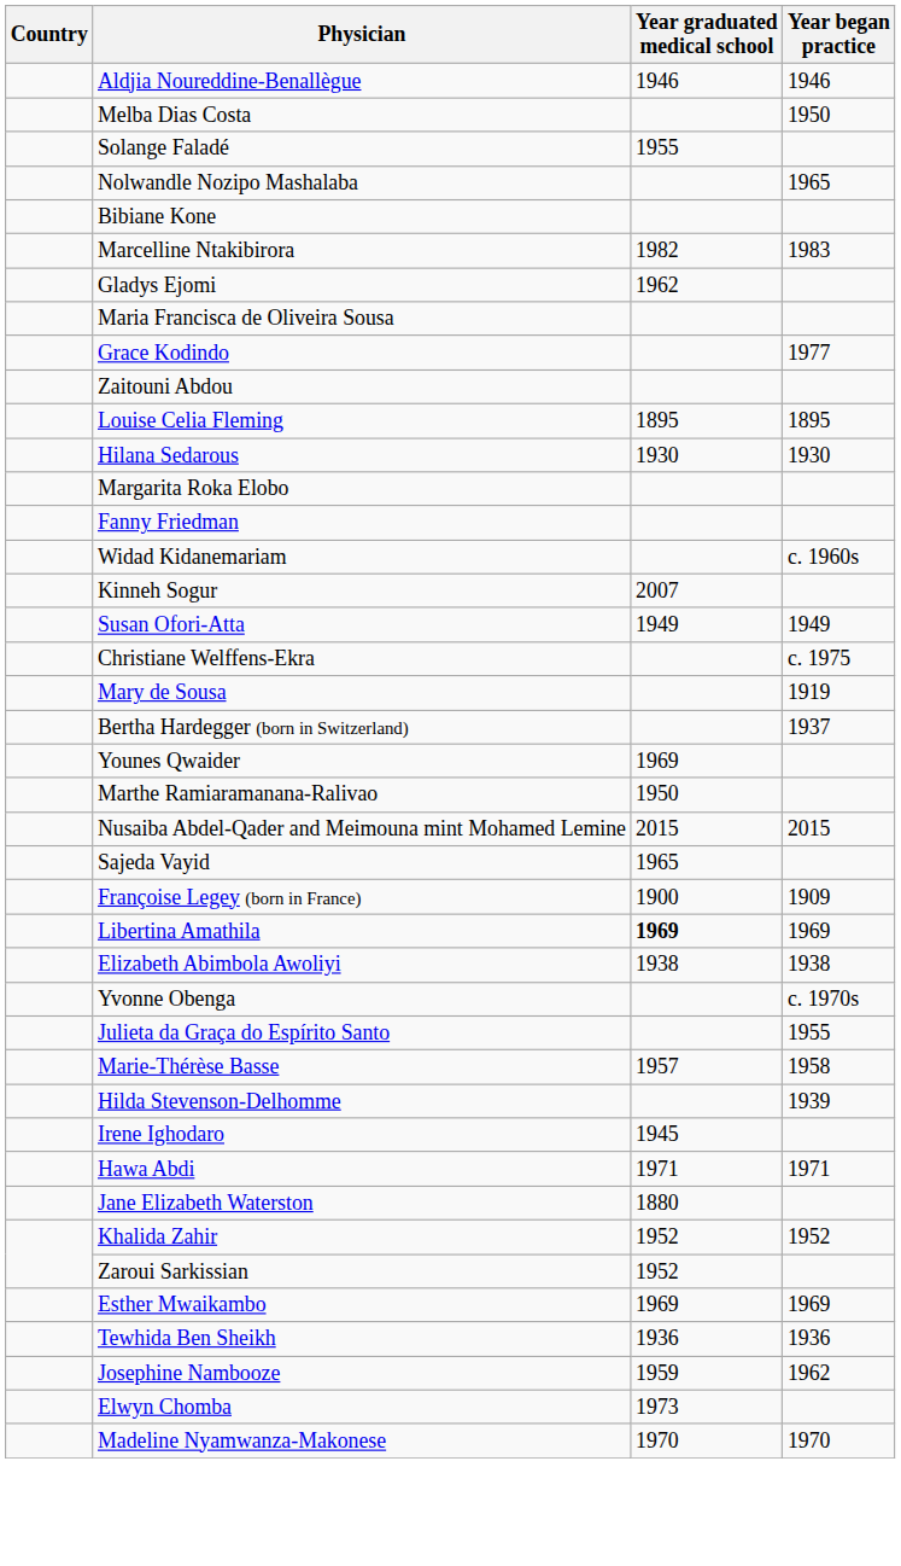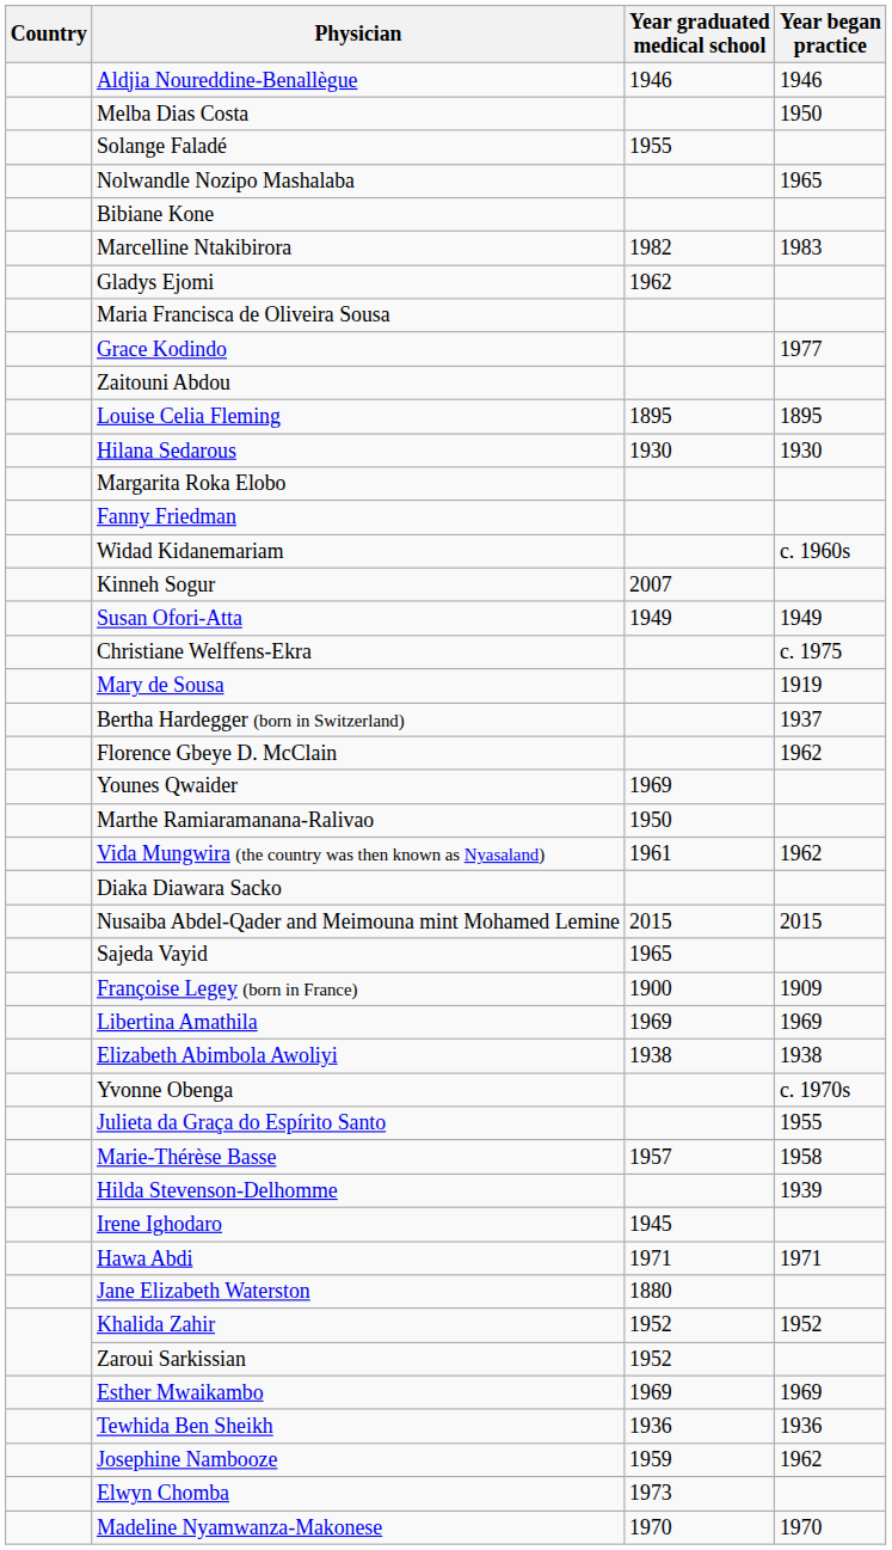 <table class="wikitable">
 <tr>
 <th>Country</th>
 <th>Physician</th>
 <th>Year graduated<br>medical school</th>
 <th>Year began<br>practice</th>
 </tr>
 <tr>
 <td></td>
 <td><a href='#'>Aldjia Noureddine-Benallègue</a></td>
 <td>1946</td>
 <td>1946</td>
 </tr>
 <tr>
 <td></td>
 <td>Melba Dias Costa</td>
 <td></td>
 <td>1950</td>
 </tr>
 <tr>
 <td></td>
 <td>Solange Faladé</td>
 <td>1955</td>
 <td></td>
 </tr>
 <tr>
 <td></td>
 <td>Nolwandle Nozipo Mashalaba</td>
 <td></td>
 <td>1965</td>
 </tr>
 <tr>
 <td></td>
 <td>Bibiane Kone</td>
 <td></td>
 <td></td>
 </tr>
 <tr>
 <td></td>
 <td>Marcelline Ntakibirora</td>
 <td>1982</td>
 <td>1983</td>
 </tr>
 <tr>
 <td></td>
 <td>Gladys Ejomi</td>
 <td>1962</td>
 <td></td>
 </tr>
 <tr>
 <td></td>
 <td>Maria Francisca de Oliveira Sousa</td>
 <td></td>
 <td></td>
 </tr>
 <tr>
 <td></td>
 <td><a href='#'>Grace Kodindo</a></td>
 <td></td>
 <td>1977</td>
 </tr>
 <tr>
 <td></td>
 <td>Zaitouni Abdou</td>
 <td></td>
 <td></td>
 </tr>
 <tr>
 <td></td>
 <td><a href='#'>Louise Celia Fleming</a></td>
 <td>1895</td>
 <td>1895</td>
 </tr>
 <tr>
 <td></td>
 <td><a href='#'>Hilana Sedarous</a></td>
 <td>1930</td>
 <td>1930</td>
 </tr>
 <tr>
 <td></td>
 <td>Margarita Roka Elobo</td>
 <td></td>
 <td></td>
 </tr>
 <tr>
 <td></td>
 <td><a href='#'>Fanny Friedman</a></td>
 <td></td>
 <td></td>
 </tr>
 <tr>
 <td></td>
 <td>Widad Kidanemariam</td>
 <td></td>
 <td>c. 1960s</td>
 </tr>
 <tr>
 <td></td>
 <td>Kinneh Sogur</td>
 <td>2007</td>
 <td></td>
 </tr>
 <tr>
 <td></td>
 <td><a href='#'>Susan Ofori-Atta</a></td>
 <td>1949</td>
 <td>1949</td>
 </tr>
 <tr>
 <td></td>
 <td>Christiane Welffens-Ekra</td>
 <td></td>
 <td>c. 1975</td>
 </tr>
 <tr>
 <td></td>
 <td><a href='#'>Mary de Sousa</a></td>
 <td></td>
 <td>1919</td>
 </tr>
 <tr>
 <td></td>
 <td>Bertha Hardegger <small>(born in Switzerland)</small></td>
 <td></td>
 <td>1937</td>
 </tr>
 <tr>
 <td></td>
+<td>Florence Gbeye D. McClain</td>
+<td></td>
+<td>1962</td>
+</tr>
+<tr>
+<td></td>
 <td>Younes Qwaider</td>
 <td>1969</td>
 <td></td>
 </tr>
 <tr>
 <td></td>
 <td>Marthe Ramiaramanana-Ralivao</td>
 <td>1950</td>
+<td></td>
+</tr>
+<tr>
+<td></td>
+<td><a href='#'>Vida Mungwira</a> <small>(the country was then known as <a href='#'>Nyasaland</a>)</small></td>
+<td>1961</td>
+<td>1962</td>
+</tr>
+<tr>
+<td></td>
+<td>Diaka Diawara Sacko</td>
+<td></td>
 <td></td>
 </tr>
 <tr>
 <td></td>
 <td>Nusaiba Abdel-Qader and Meimouna mint Mohamed Lemine</td>
 <td>2015</td>
 <td>2015</td>
 </tr>
 <tr>
 <td></td>
 <td>Sajeda Vayid</td>
 <td>1965</td>
 <td></td>
 </tr>
 <tr>
 <td></td>
 <td><a href='#'>Françoise Legey</a> <small>(born in France)</small></td>
 <td>1900</td>
 <td>1909</td>
 </tr>
 <tr>
 <td></td>
 <td><a href='#'>Libertina Amathila</a></td>
-<td><strong>1969</strong></td>
+<td>1969</td>
 <td>1969</td>
 </tr>
 <tr>
 <td></td>
 <td><a href='#'>Elizabeth Abimbola Awoliyi</a></td>
 <td>1938</td>
 <td>1938</td>
 </tr>
 <tr>
 <td></td>
 <td>Yvonne Obenga</td>
 <td></td>
 <td>c. 1970s</td>
 </tr>
 <tr>
 <td></td>
 <td><a href='#'>Julieta da Graça do Espírito Santo</a></td>
 <td></td>
 <td>1955</td>
 </tr>
 <tr>
 <td></td>
 <td><a href='#'>Marie-Thérèse Basse</a></td>
 <td>1957</td>
 <td>1958</td>
 </tr>
 <tr>
 <td></td>
 <td><a href='#'>Hilda Stevenson-Delhomme</a></td>
 <td></td>
 <td>1939</td>
 </tr>
 <tr>
 <td></td>
 <td><a href='#'>Irene Ighodaro</a></td>
 <td>1945</td>
 <td></td>
 </tr>
 <tr>
 <td></td>
 <td><a href='#'>Hawa Abdi</a></td>
 <td>1971</td>
 <td>1971</td>
 </tr>
 <tr>
 <td></td>
 <td><a href='#'>Jane Elizabeth Waterston</a></td>
 <td>1880</td>
 <td></td>
 </tr>
 <tr>
 <td rowspan="2"></td>
 <td><a href='#'>Khalida Zahir</a></td>
 <td>1952</td>
 <td>1952</td>
 </tr>
 <tr>
 <td>Zaroui Sarkissian</td>
 <td>1952</td>
 <td></td>
 </tr>
 <tr>
 <td></td>
 <td><a href='#'>Esther Mwaikambo</a></td>
 <td>1969</td>
 <td>1969</td>
 </tr>
 <tr>
 <td></td>
 <td><a href='#'>Tewhida Ben Sheikh</a></td>
 <td>1936</td>
 <td>1936</td>
 </tr>
 <tr>
 <td></td>
 <td><a href='#'>Josephine Nambooze</a></td>
 <td>1959</td>
 <td>1962</td>
 </tr>
 <tr>
 <td></td>
 <td><a href='#'>Elwyn Chomba</a></td>
 <td>1973</td>
 <td></td>
 </tr>
 <tr>
 <td></td>
 <td><a href='#'>Madeline Nyamwanza-Makonese</a></td>
 <td>1970</td>
 <td>1970</td>
 </tr>
 </table>
